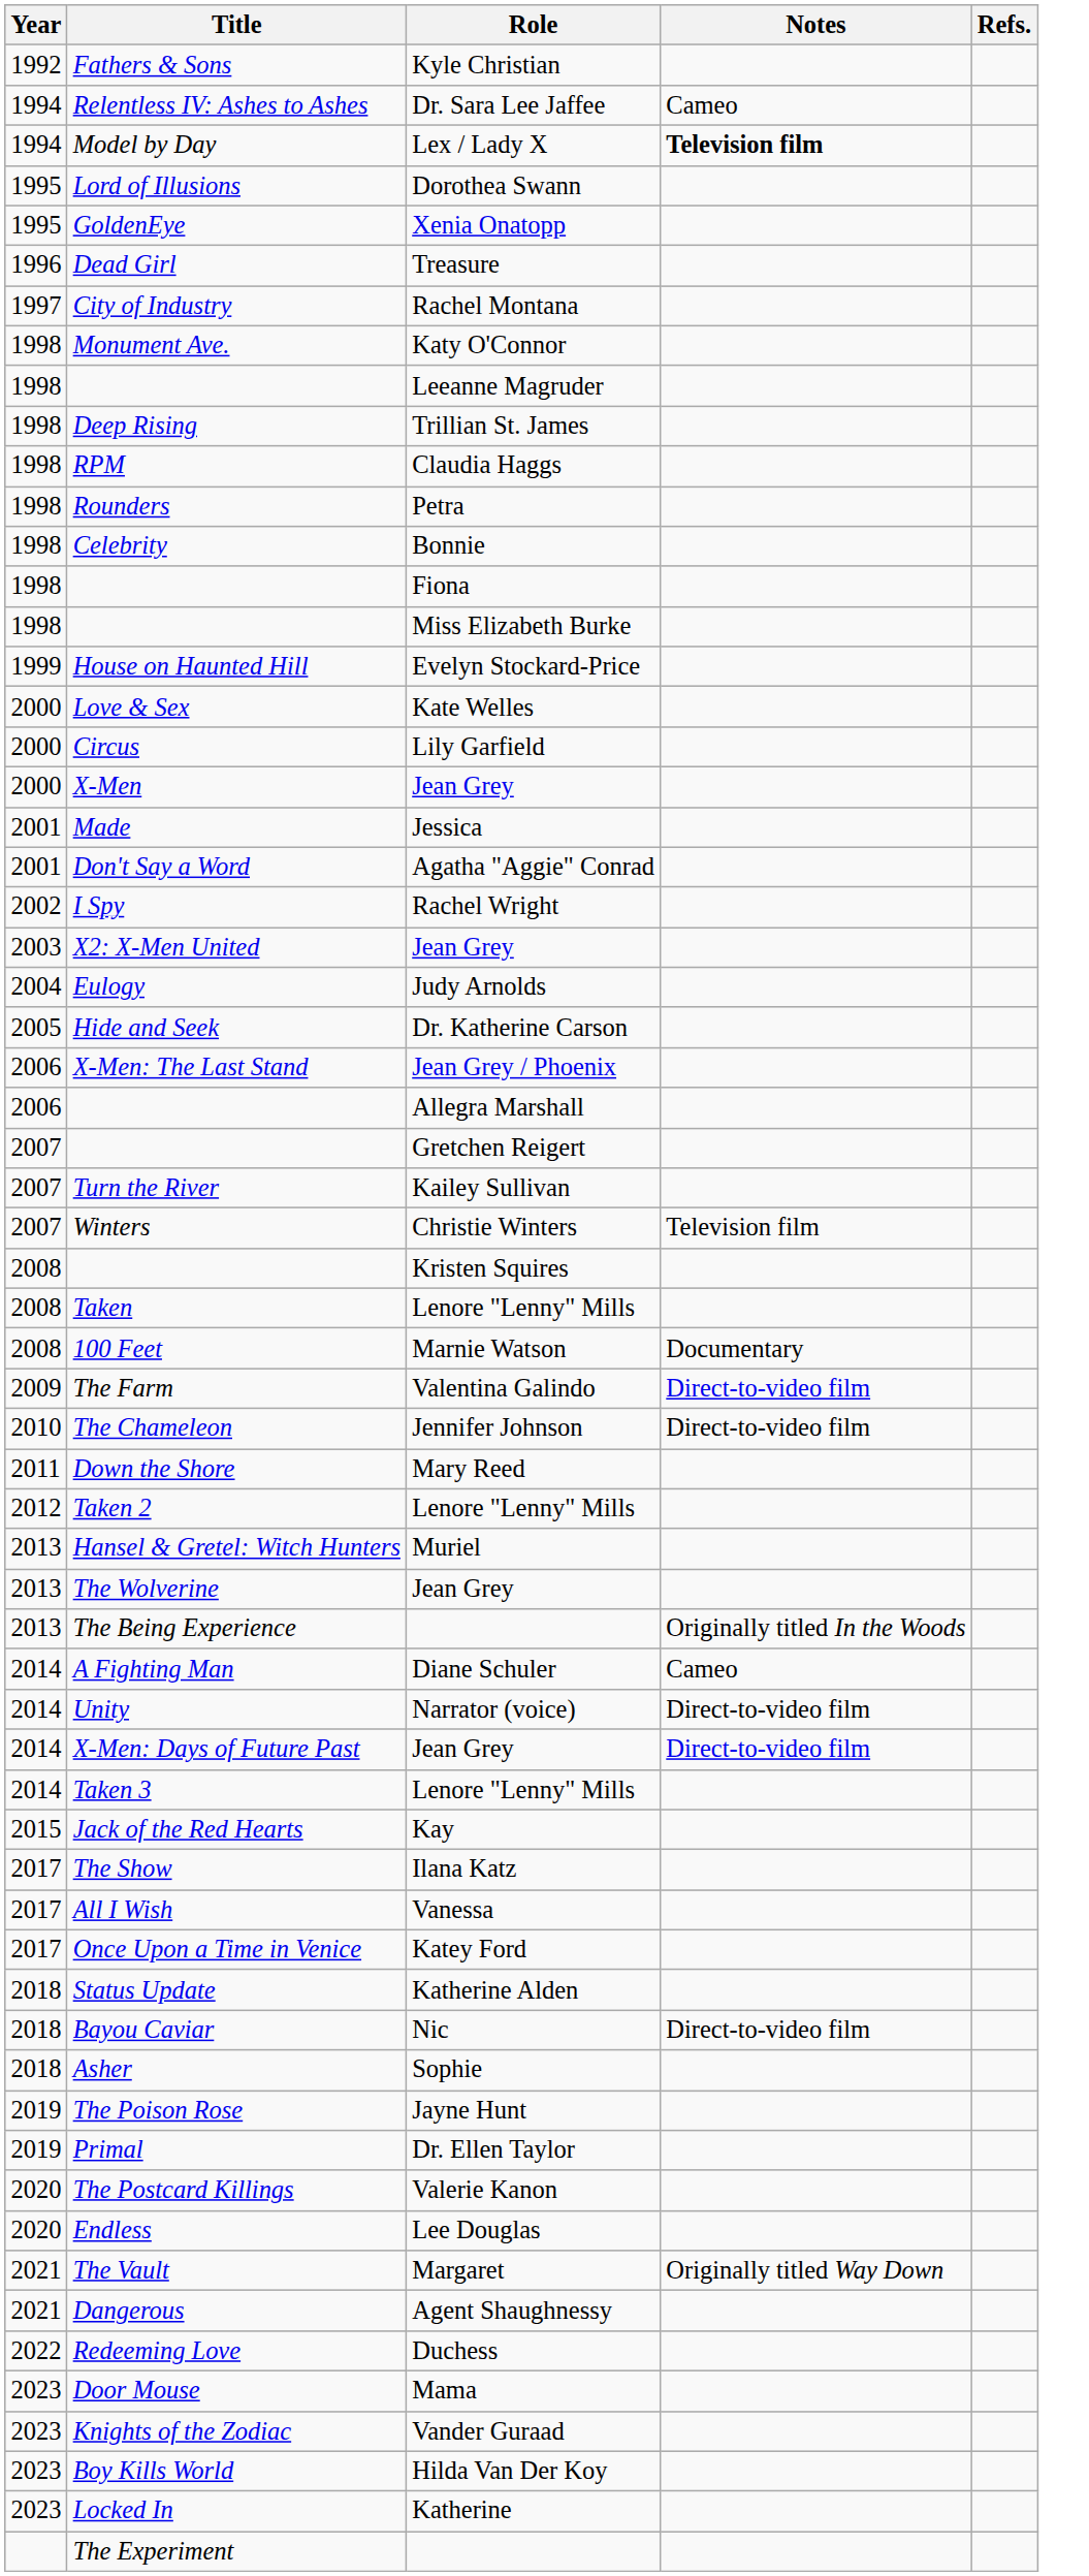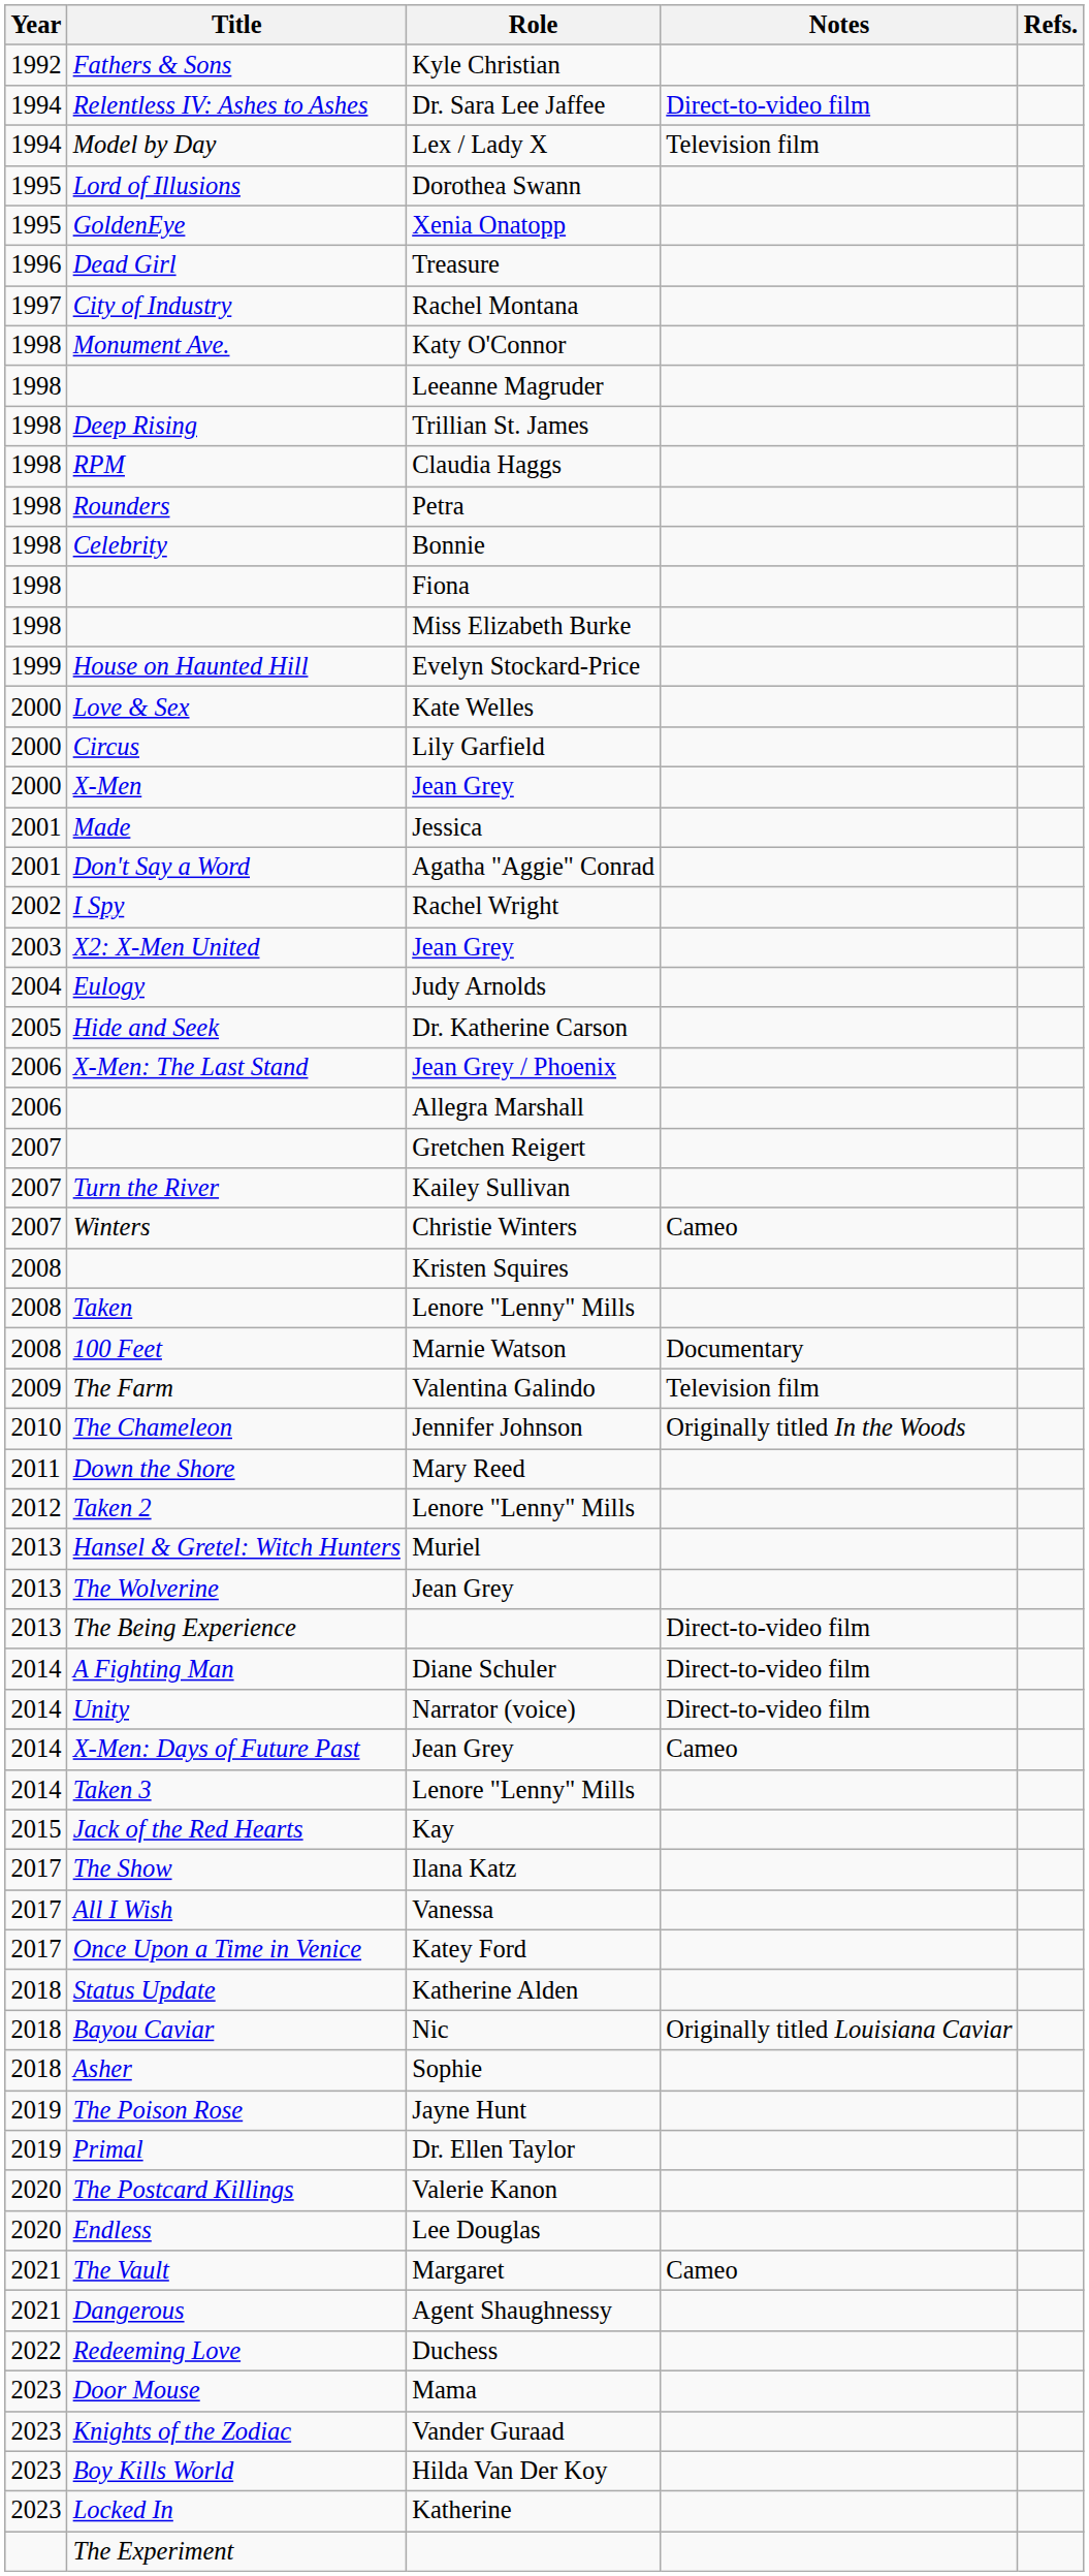 <table class="wikitable sortable">
 <tr>
 <th>Year</th>
 <th>Title</th>
 <th>Role</th>
 <th class="unsortable">Notes</th>
 <th class="unsortable">Refs.</th>
 </tr>
 <tr>
 <td>1992</td>
 <td><em><a href='#'>Fathers & Sons</a></em></td>
 <td>Kyle Christian</td>
 <td></td>
 <td style="text-align: center;"></td>
 </tr>
 <tr>
 <td>1994</td>
 <td><em><a href='#'>Relentless IV: Ashes to Ashes</a></em></td>
 <td>Dr. Sara Lee Jaffee</td>
-<td>Cameo</td>
+<td><a href='#'>Direct-to-video film</a></td>
 <td style="text-align: center;"></td>
 </tr>
 <tr>
 <td>1994</td>
 <td><em>Model by Day</em></td>
 <td>Lex / Lady X</td>
-<td><strong>Television film</strong></td>
+<td>Television film</td>
 <td></td>
 </tr>
 <tr>
 <td>1995</td>
 <td><em><a href='#'>Lord of Illusions</a></em></td>
 <td>Dorothea Swann</td>
 <td></td>
 <td style="text-align: center;"></td>
 </tr>
 <tr>
 <td>1995</td>
 <td><em><a href='#'>GoldenEye</a></em></td>
 <td><a href='#'>Xenia Onatopp</a></td>
 <td></td>
 <td style="text-align: center;"></td>
 </tr>
 <tr>
 <td>1996</td>
 <td><em><a href='#'>Dead Girl</a></em></td>
 <td>Treasure</td>
 <td></td>
 <td style="text-align: center;"></td>
 </tr>
 <tr>
 <td>1997</td>
 <td><em><a href='#'>City of Industry</a></em></td>
 <td>Rachel Montana</td>
 <td></td>
 <td style="text-align: center;"></td>
 </tr>
 <tr>
 <td>1998</td>
 <td><em><a href='#'>Monument Ave.</a></em></td>
 <td>Katy O'Connor</td>
 <td></td>
 <td style="text-align: center;"></td>
 </tr>
 <tr>
 <td>1998</td>
 <td><em></em></td>
 <td>Leeanne Magruder</td>
 <td></td>
 <td style="text-align: center;"></td>
 </tr>
 <tr>
 <td>1998</td>
 <td><em><a href='#'>Deep Rising</a></em></td>
 <td>Trillian St. James</td>
 <td></td>
 <td style="text-align: center;"></td>
 </tr>
 <tr>
 <td>1998</td>
 <td><em><a href='#'>RPM</a></em></td>
 <td>Claudia Haggs</td>
 <td></td>
 <td style="text-align: center;"></td>
 </tr>
 <tr>
 <td>1998</td>
 <td><em><a href='#'>Rounders</a></em></td>
 <td>Petra</td>
 <td></td>
 <td style="text-align: center;"></td>
 </tr>
 <tr>
 <td>1998</td>
 <td><em><a href='#'>Celebrity</a></em></td>
 <td>Bonnie</td>
 <td></td>
 <td style="text-align: center;"></td>
 </tr>
 <tr>
 <td>1998</td>
 <td><em></em></td>
 <td>Fiona</td>
 <td></td>
 <td style="text-align: center;"></td>
 </tr>
 <tr>
 <td>1998</td>
 <td><em></em></td>
 <td>Miss Elizabeth Burke</td>
 <td></td>
 <td style="text-align: center;"></td>
 </tr>
 <tr>
 <td>1999</td>
 <td><em><a href='#'>House on Haunted Hill</a></em></td>
 <td>Evelyn Stockard-Price</td>
 <td></td>
 <td style="text-align: center;"></td>
 </tr>
 <tr>
 <td>2000</td>
 <td><em><a href='#'>Love & Sex</a></em></td>
 <td>Kate Welles</td>
 <td></td>
 <td style="text-align: center;"></td>
 </tr>
 <tr>
 <td>2000</td>
 <td><em><a href='#'>Circus</a></em></td>
 <td>Lily Garfield</td>
 <td></td>
 <td style="text-align: center;"></td>
 </tr>
 <tr>
 <td>2000</td>
 <td><em><a href='#'>X-Men</a></em></td>
 <td><a href='#'>Jean Grey</a></td>
 <td></td>
 <td style="text-align: center;"></td>
 </tr>
 <tr>
 <td>2001</td>
 <td><em><a href='#'>Made</a></em></td>
 <td>Jessica</td>
 <td></td>
 <td style="text-align: center;"></td>
 </tr>
 <tr>
 <td>2001</td>
 <td><em><a href='#'>Don't Say a Word</a></em></td>
 <td>Agatha "Aggie" Conrad</td>
 <td></td>
 <td style="text-align: center;"></td>
 </tr>
 <tr>
 <td>2002</td>
 <td><em><a href='#'>I Spy</a></em></td>
 <td>Rachel Wright</td>
 <td></td>
 <td style="text-align: center;"></td>
 </tr>
 <tr>
 <td>2003</td>
 <td><em><a href='#'>X2: X-Men United</a></em></td>
 <td><a href='#'>Jean Grey</a></td>
 <td></td>
 <td style="text-align: center;"></td>
 </tr>
 <tr>
 <td>2004</td>
 <td><em><a href='#'>Eulogy</a></em></td>
 <td>Judy Arnolds</td>
 <td></td>
 <td style="text-align: center;"></td>
 </tr>
 <tr>
 <td>2005</td>
 <td><em><a href='#'>Hide and Seek</a></em></td>
 <td>Dr. Katherine Carson</td>
 <td></td>
 <td style="text-align: center;"></td>
 </tr>
 <tr>
 <td>2006</td>
 <td><em><a href='#'>X-Men: The Last Stand</a></em></td>
 <td><a href='#'>Jean Grey / Phoenix</a></td>
 <td></td>
 <td style="text-align: center;"></td>
 </tr>
 <tr>
 <td>2006</td>
 <td><em></em></td>
 <td>Allegra Marshall</td>
 <td></td>
 <td style="text-align: center;"></td>
 </tr>
 <tr>
 <td>2007</td>
 <td><em></em></td>
 <td>Gretchen Reigert</td>
 <td></td>
 <td style="text-align: center;"></td>
 </tr>
 <tr>
 <td>2007</td>
 <td><em><a href='#'>Turn the River</a></em></td>
 <td>Kailey Sullivan</td>
 <td></td>
 <td style="text-align: center;"></td>
 </tr>
 <tr>
 <td>2007</td>
 <td><em>Winters</em></td>
 <td>Christie Winters</td>
-<td>Television film</td>
+<td>Cameo</td>
 <td></td>
 </tr>
 <tr>
 <td>2008</td>
 <td><em></em></td>
 <td>Kristen Squires</td>
 <td></td>
 <td style="text-align: center;"></td>
 </tr>
 <tr>
 <td>2008</td>
 <td><em><a href='#'>Taken</a></em></td>
 <td>Lenore "Lenny" Mills</td>
 <td></td>
 <td style="text-align: center;"></td>
 </tr>
 <tr>
 <td>2008</td>
 <td><em><a href='#'>100 Feet</a></em></td>
 <td>Marnie Watson</td>
 <td>Documentary</td>
 <td style="text-align: center;"></td>
 </tr>
 <tr>
 <td>2009</td>
 <td><em>The Farm</em></td>
 <td>Valentina Galindo</td>
-<td><a href='#'>Direct-to-video film</a></td>
+<td>Television film</td>
 <td></td>
 </tr>
 <tr>
 <td>2010</td>
 <td><em><a href='#'>The Chameleon</a></em></td>
 <td>Jennifer Johnson</td>
-<td>Direct-to-video film</td>
+<td>Originally titled <em>In the Woods</em></td>
 <td style="text-align: center;"></td>
 </tr>
 <tr>
 <td>2011</td>
 <td><em><a href='#'>Down the Shore</a></em></td>
 <td>Mary Reed</td>
 <td></td>
 <td style="text-align: center;"></td>
 </tr>
 <tr>
 <td>2012</td>
 <td><em><a href='#'>Taken 2</a></em></td>
 <td>Lenore "Lenny" Mills</td>
 <td></td>
 <td style="text-align: center;"></td>
 </tr>
 <tr>
 <td>2013</td>
 <td><em><a href='#'>Hansel & Gretel: Witch Hunters</a></em></td>
 <td>Muriel</td>
 <td></td>
 <td style="text-align: center;"></td>
 </tr>
 <tr>
 <td>2013</td>
 <td><em><a href='#'>The Wolverine</a></em></td>
 <td>Jean Grey</td>
 <td></td>
 <td style="text-align: center;"></td>
 </tr>
 <tr>
 <td>2013</td>
 <td><em>The Being Experience</em></td>
 <td></td>
-<td>Originally titled <em>In the Woods</em></td>
+<td>Direct-to-video film</td>
 <td style="text-align: center;"></td>
 </tr>
 <tr>
 <td>2014</td>
 <td><em><a href='#'>A Fighting Man</a></em></td>
 <td>Diane Schuler</td>
-<td>Cameo</td>
+<td>Direct-to-video film</td>
 <td style="text-align: center;"></td>
 </tr>
 <tr>
 <td>2014</td>
 <td><em><a href='#'>Unity</a></em></td>
 <td>Narrator (voice)</td>
 <td>Direct-to-video film</td>
 <td style="text-align: center;"></td>
 </tr>
 <tr>
 <td>2014</td>
 <td><em><a href='#'>X-Men: Days of Future Past</a></em></td>
 <td>Jean Grey</td>
-<td><a href='#'>Direct-to-video film</a></td>
+<td>Cameo</td>
 <td style="text-align: center;"></td>
 </tr>
 <tr>
 <td>2014</td>
 <td><em><a href='#'>Taken 3</a></em></td>
 <td>Lenore "Lenny" Mills</td>
 <td></td>
 <td style="text-align: center;"></td>
 </tr>
 <tr>
 <td>2015</td>
 <td><em><a href='#'>Jack of the Red Hearts</a></em></td>
 <td>Kay</td>
 <td></td>
 <td style="text-align: center;"></td>
 </tr>
 <tr>
 <td>2017</td>
 <td><em><a href='#'>The Show</a></em></td>
 <td>Ilana Katz</td>
 <td></td>
 <td style="text-align: center;"></td>
 </tr>
 <tr>
 <td>2017</td>
 <td><em><a href='#'>All I Wish</a></em></td>
 <td>Vanessa</td>
 <td></td>
 <td style="text-align: center;"></td>
 </tr>
 <tr>
 <td>2017</td>
 <td><em><a href='#'>Once Upon a Time in Venice</a></em></td>
 <td>Katey Ford</td>
 <td></td>
 <td style="text-align: center;"></td>
 </tr>
 <tr>
 <td>2018</td>
 <td><em><a href='#'>Status Update</a></em></td>
 <td>Katherine Alden</td>
 <td></td>
 <td style="text-align: center;"></td>
 </tr>
 <tr>
 <td>2018</td>
 <td><em><a href='#'>Bayou Caviar</a></em></td>
 <td>Nic</td>
-<td>Direct-to-video film</td>
+<td>Originally titled <em>Louisiana Caviar</em></td>
 <td style="text-align: center;"></td>
 </tr>
 <tr>
 <td>2018</td>
 <td><em><a href='#'>Asher</a></em></td>
 <td>Sophie</td>
 <td></td>
 <td style="text-align: center;"></td>
 </tr>
 <tr>
 <td>2019</td>
 <td><em><a href='#'>The Poison Rose</a></em></td>
 <td>Jayne Hunt</td>
 <td></td>
 <td style="text-align: center;"></td>
 </tr>
 <tr>
 <td>2019</td>
 <td><em><a href='#'>Primal</a></em></td>
 <td>Dr. Ellen Taylor</td>
 <td></td>
 <td style="text-align: center;"></td>
 </tr>
 <tr>
 <td>2020</td>
 <td><em><a href='#'>The Postcard Killings</a></em></td>
 <td>Valerie Kanon</td>
 <td></td>
 <td style="text-align: center;"></td>
 </tr>
 <tr>
 <td>2020</td>
 <td><em><a href='#'>Endless</a></em></td>
 <td>Lee Douglas</td>
 <td></td>
 <td style="text-align: center;"></td>
 </tr>
 <tr>
 <td>2021</td>
 <td><em><a href='#'>The Vault</a></em></td>
 <td>Margaret</td>
-<td>Originally titled <em>Way Down</em></td>
+<td>Cameo</td>
 <td style="text-align: center;"></td>
 </tr>
 <tr>
 <td>2021</td>
 <td><em><a href='#'>Dangerous</a></em></td>
 <td>Agent Shaughnessy</td>
 <td></td>
 <td style="text-align: center;"></td>
 </tr>
 <tr>
 <td>2022</td>
 <td><em><a href='#'>Redeeming Love</a></em></td>
 <td>Duchess</td>
 <td></td>
 <td style="text-align: center;"></td>
 </tr>
 <tr>
 <td>2023</td>
 <td><em><a href='#'>Door Mouse</a></em></td>
 <td>Mama</td>
 <td></td>
 <td style="text-align: center;"></td>
 </tr>
 <tr>
 <td>2023</td>
 <td><em><a href='#'>Knights of the Zodiac</a></em></td>
 <td>Vander Guraad</td>
 <td></td>
 <td style="text-align: center;"></td>
 </tr>
 <tr>
 <td>2023</td>
 <td><em><a href='#'>Boy Kills World</a></em></td>
 <td>Hilda Van Der Koy</td>
 <td></td>
 <td style="text-align: centre;"></td>
 </tr>
 <tr>
 <td>2023</td>
 <td><em><a href='#'>Locked In</a></em></td>
 <td>Katherine</td>
 <td></td>
 <td style="text-align: centre;"></td>
 </tr>
 <tr>
 <td></td>
 <td><em>The Experiment</em></td>
 <td></td>
 <td></td>
 <td style="text-align: centre;"></td>
 </tr>
 </table>
